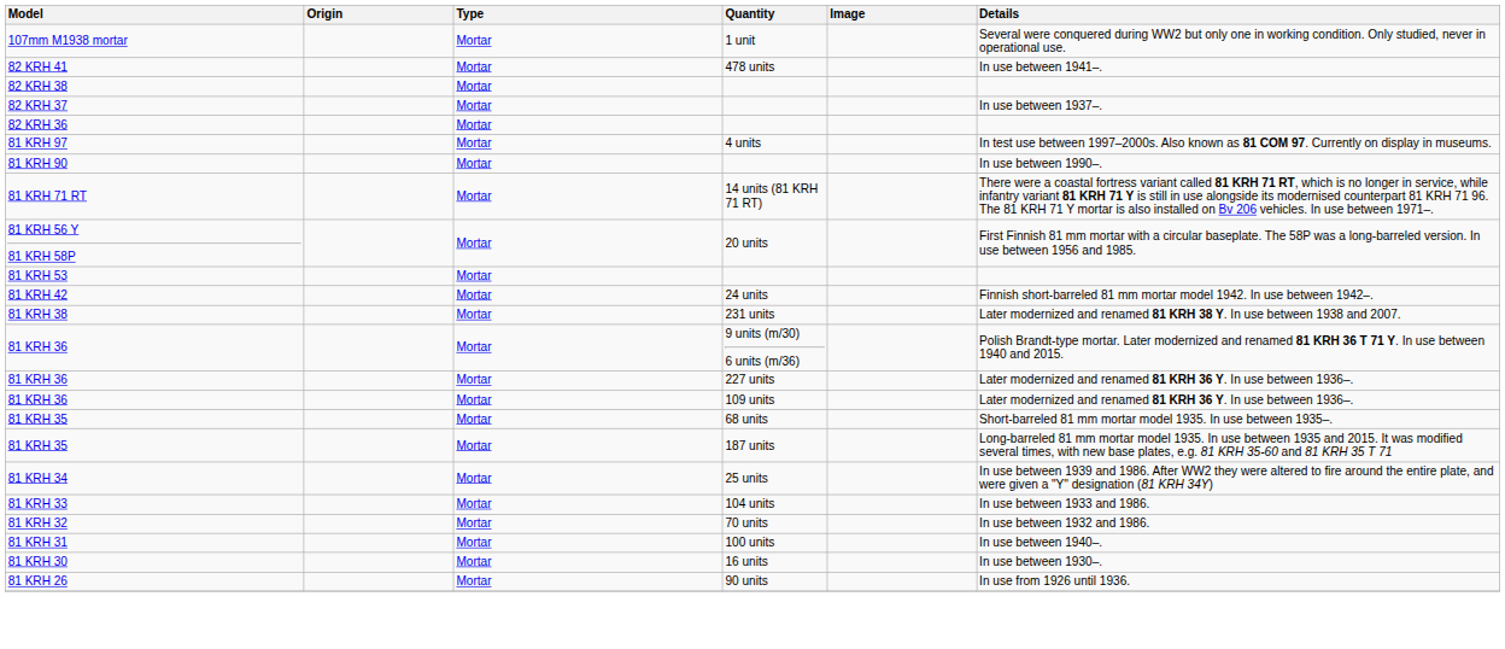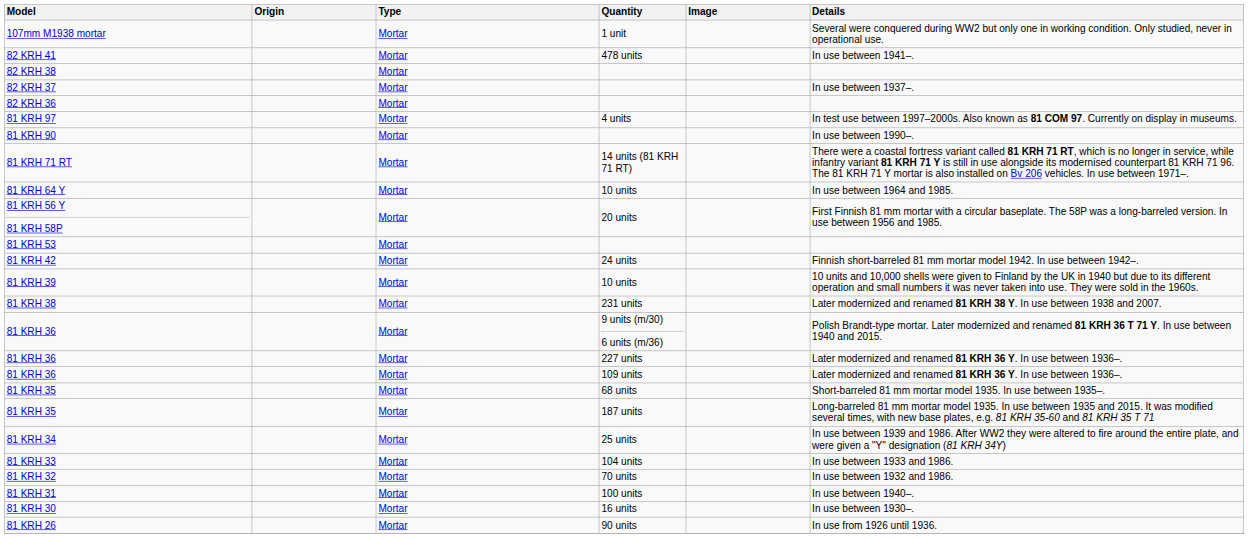 <table class="wikitable sortable">
 <tr>
 <th style="text-align: left; width:20%;">Model</th>
 <th style="text-align: left; width:10%;">Origin</th>
 <th style="text-align: left; width:18%;">Type</th>
 <th style="text-align: left; width:7%;">Quantity</th>
 <th style="text-align: left; width:10%;">Image</th>
 <th style="text-align: left; width:35%;">Details</th>
 </tr>
 <tr>
 <td><a href='#'>107mm M1938 mortar</a></td>
 <td></td>
 <td><a href='#'>Mortar</a></td>
 <td>1 unit</td>
 <td></td>
 <td>Several were conquered during WW2 but only one in working condition. Only studied, never in operational use.</td>
 </tr>
 <tr>
 <td><a href='#'>82 KRH 41</a></td>
 <td></td>
 <td><a href='#'>Mortar</a></td>
 <td>478 units</td>
 <td></td>
 <td>In use between 1941–.</td>
 </tr>
 <tr>
 <td><a href='#'>82 KRH 38</a></td>
 <td></td>
 <td><a href='#'>Mortar</a></td>
 <td></td>
 <td></td>
 <td></td>
 </tr>
 <tr>
 <td><a href='#'>82 KRH 37</a></td>
 <td></td>
 <td><a href='#'>Mortar</a></td>
 <td></td>
 <td></td>
 <td>In use between 1937–.</td>
 </tr>
 <tr>
 <td><a href='#'>82 KRH 36</a></td>
 <td></td>
 <td><a href='#'>Mortar</a></td>
 <td></td>
 <td></td>
 <td></td>
 </tr>
 <tr>
 <td><a href='#'>81 KRH 97</a></td>
 <td></td>
 <td><a href='#'>Mortar</a></td>
 <td>4 units</td>
 <td></td>
 <td>In test use between 1997–2000s. Also known as <strong>81 COM 97</strong>. Currently on display in museums.</td>
 </tr>
 <tr>
 <td><a href='#'>81 KRH 90</a></td>
 <td></td>
 <td><a href='#'>Mortar</a></td>
 <td></td>
 <td></td>
 <td>In use between 1990–.</td>
 </tr>
 <tr>
 <td><a href='#'>81 KRH 71 RT</a></td>
 <td></td>
 <td><a href='#'>Mortar</a></td>
 <td>14 units (81 KRH 71 RT)</td>
 <td></td>
 <td>There were a coastal fortress variant called <strong>81 KRH 71 RT</strong>, which is no longer in service, while infantry variant <strong> 81 KRH 71 Y</strong> is still in use alongside its modernised counterpart 81 KRH 71 96. The 81 KRH 71 Y mortar is also installed on  <a href='#'>Bv 206</a> vehicles. In use between 1971–.</td>
 </tr>
 <tr>
+<td><a href='#'>81 KRH 64 Y</a></td>
+<td></td>
+<td><a href='#'>Mortar</a></td>
+<td>10 units</td>
+<td></td>
+<td>In use between 1964 and 1985.</td>
+</tr>
+<tr>
 <td><a href='#'>81 KRH 56 Y</a><hr><a href='#'>81 KRH 58P</a></td>
 <td></td>
 <td><a href='#'>Mortar</a></td>
 <td>20 units</td>
 <td></td>
 <td>First Finnish 81 mm mortar with a circular baseplate. The 58P was a long-barreled version. In use between 1956 and 1985.</td>
 </tr>
 <tr>
 <td><a href='#'>81 KRH 53</a></td>
 <td></td>
 <td><a href='#'>Mortar</a></td>
 <td></td>
 <td></td>
 <td></td>
 </tr>
 <tr>
 <td><a href='#'>81 KRH 42</a></td>
 <td></td>
 <td><a href='#'>Mortar</a></td>
 <td>24 units</td>
 <td></td>
 <td>Finnish short-barreled 81 mm mortar model 1942. In use between 1942–.</td>
+</tr>
+<tr>
+<td><a href='#'>81 KRH 39</a></td>
+<td></td>
+<td><a href='#'>Mortar</a></td>
+<td>10 units</td>
+<td></td>
+<td>10 units and 10,000 shells were given to Finland by the UK in 1940 but due to its different operation and small numbers it was never taken into use. They were sold in the 1960s.</td>
 </tr>
 <tr>
 <td><a href='#'>81 KRH 38</a></td>
 <td></td>
 <td><a href='#'>Mortar</a></td>
 <td>231 units</td>
 <td></td>
 <td>Later modernized and renamed <strong>81 KRH 38 Y</strong>. In use between 1938 and 2007.</td>
 </tr>
 <tr>
 <td><a href='#'>81 KRH 36</a></td>
 <td></td>
 <td><a href='#'>Mortar</a></td>
 <td>9 units (m/30)<hr>6 units (m/36)</td>
 <td></td>
 <td>Polish Brandt-type mortar. Later modernized and renamed <strong>81 KRH 36 T 71 Y</strong>. In use between 1940 and 2015.</td>
 </tr>
 <tr>
 <td><a href='#'>81 KRH 36</a></td>
 <td></td>
 <td><a href='#'>Mortar</a></td>
 <td>227 units</td>
 <td></td>
 <td>Later modernized and renamed <strong>81 KRH 36 Y</strong>. In use between 1936–.</td>
 </tr>
 <tr>
 <td><a href='#'>81 KRH 36</a></td>
 <td></td>
 <td><a href='#'>Mortar</a></td>
 <td>109 units</td>
 <td></td>
 <td>Later modernized and renamed <strong>81 KRH 36 Y</strong>. In use between 1936–.</td>
 </tr>
 <tr>
 <td><a href='#'>81 KRH 35</a></td>
 <td></td>
 <td><a href='#'>Mortar</a></td>
 <td>68 units</td>
 <td></td>
 <td>Short-barreled 81 mm mortar model 1935. In use between 1935–.</td>
 </tr>
 <tr>
 <td><a href='#'>81 KRH 35</a></td>
 <td></td>
 <td><a href='#'>Mortar</a></td>
 <td>187 units</td>
 <td></td>
 <td>Long-barreled 81 mm mortar model 1935. In use between 1935 and 2015. It was modified several times, with new base plates, e.g. <em>81 KRH 35-60</em> and <em>81 KRH 35 T 71</em></td>
 </tr>
 <tr>
 <td><a href='#'>81 KRH 34</a></td>
 <td></td>
 <td><a href='#'>Mortar</a></td>
 <td>25 units</td>
 <td></td>
 <td>In use between 1939 and 1986. After WW2 they were altered to fire around the entire plate, and were given a "Y" designation (<em>81 KRH 34Y</em>)</td>
 </tr>
 <tr>
 <td><a href='#'>81 KRH 33</a></td>
 <td></td>
 <td><a href='#'>Mortar</a></td>
 <td>104 units</td>
 <td></td>
 <td>In use between 1933 and 1986.</td>
 </tr>
 <tr>
 <td><a href='#'>81 KRH 32</a></td>
 <td></td>
 <td><a href='#'>Mortar</a></td>
 <td>70 units</td>
 <td></td>
 <td>In use between 1932 and 1986.</td>
 </tr>
 <tr>
 <td><a href='#'>81 KRH 31</a></td>
 <td></td>
 <td><a href='#'>Mortar</a></td>
 <td>100 units</td>
 <td></td>
 <td>In use between 1940–.</td>
 </tr>
 <tr>
 <td><a href='#'>81 KRH 30</a></td>
 <td></td>
 <td><a href='#'>Mortar</a></td>
 <td>16 units</td>
 <td></td>
 <td>In use between 1930–.</td>
 </tr>
 <tr>
 <td><a href='#'>81 KRH 26</a></td>
 <td></td>
 <td><a href='#'>Mortar</a></td>
 <td>90 units</td>
 <td></td>
 <td>In use from 1926 until 1936.</td>
 </tr>
 <tr>
 </tr>
 </table>
